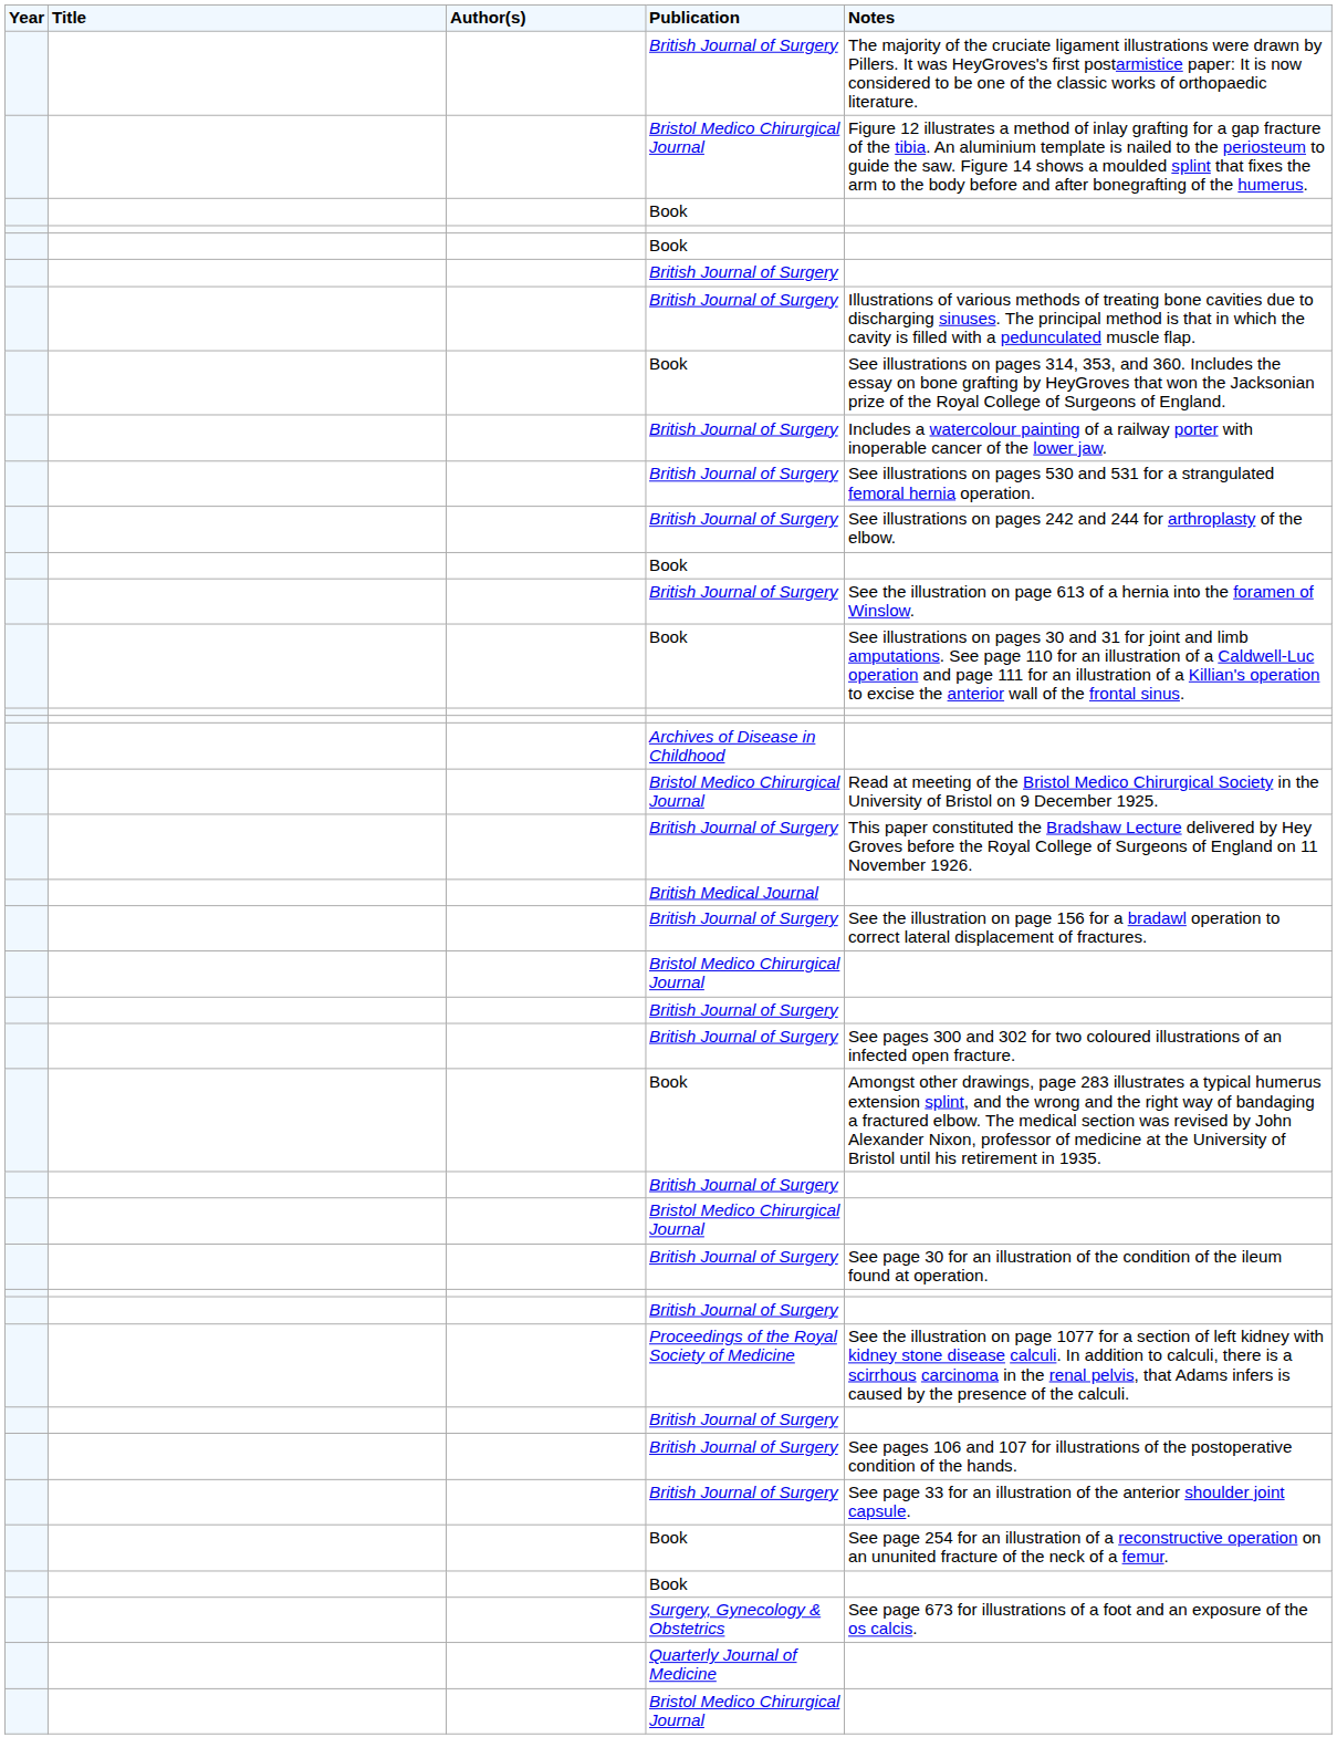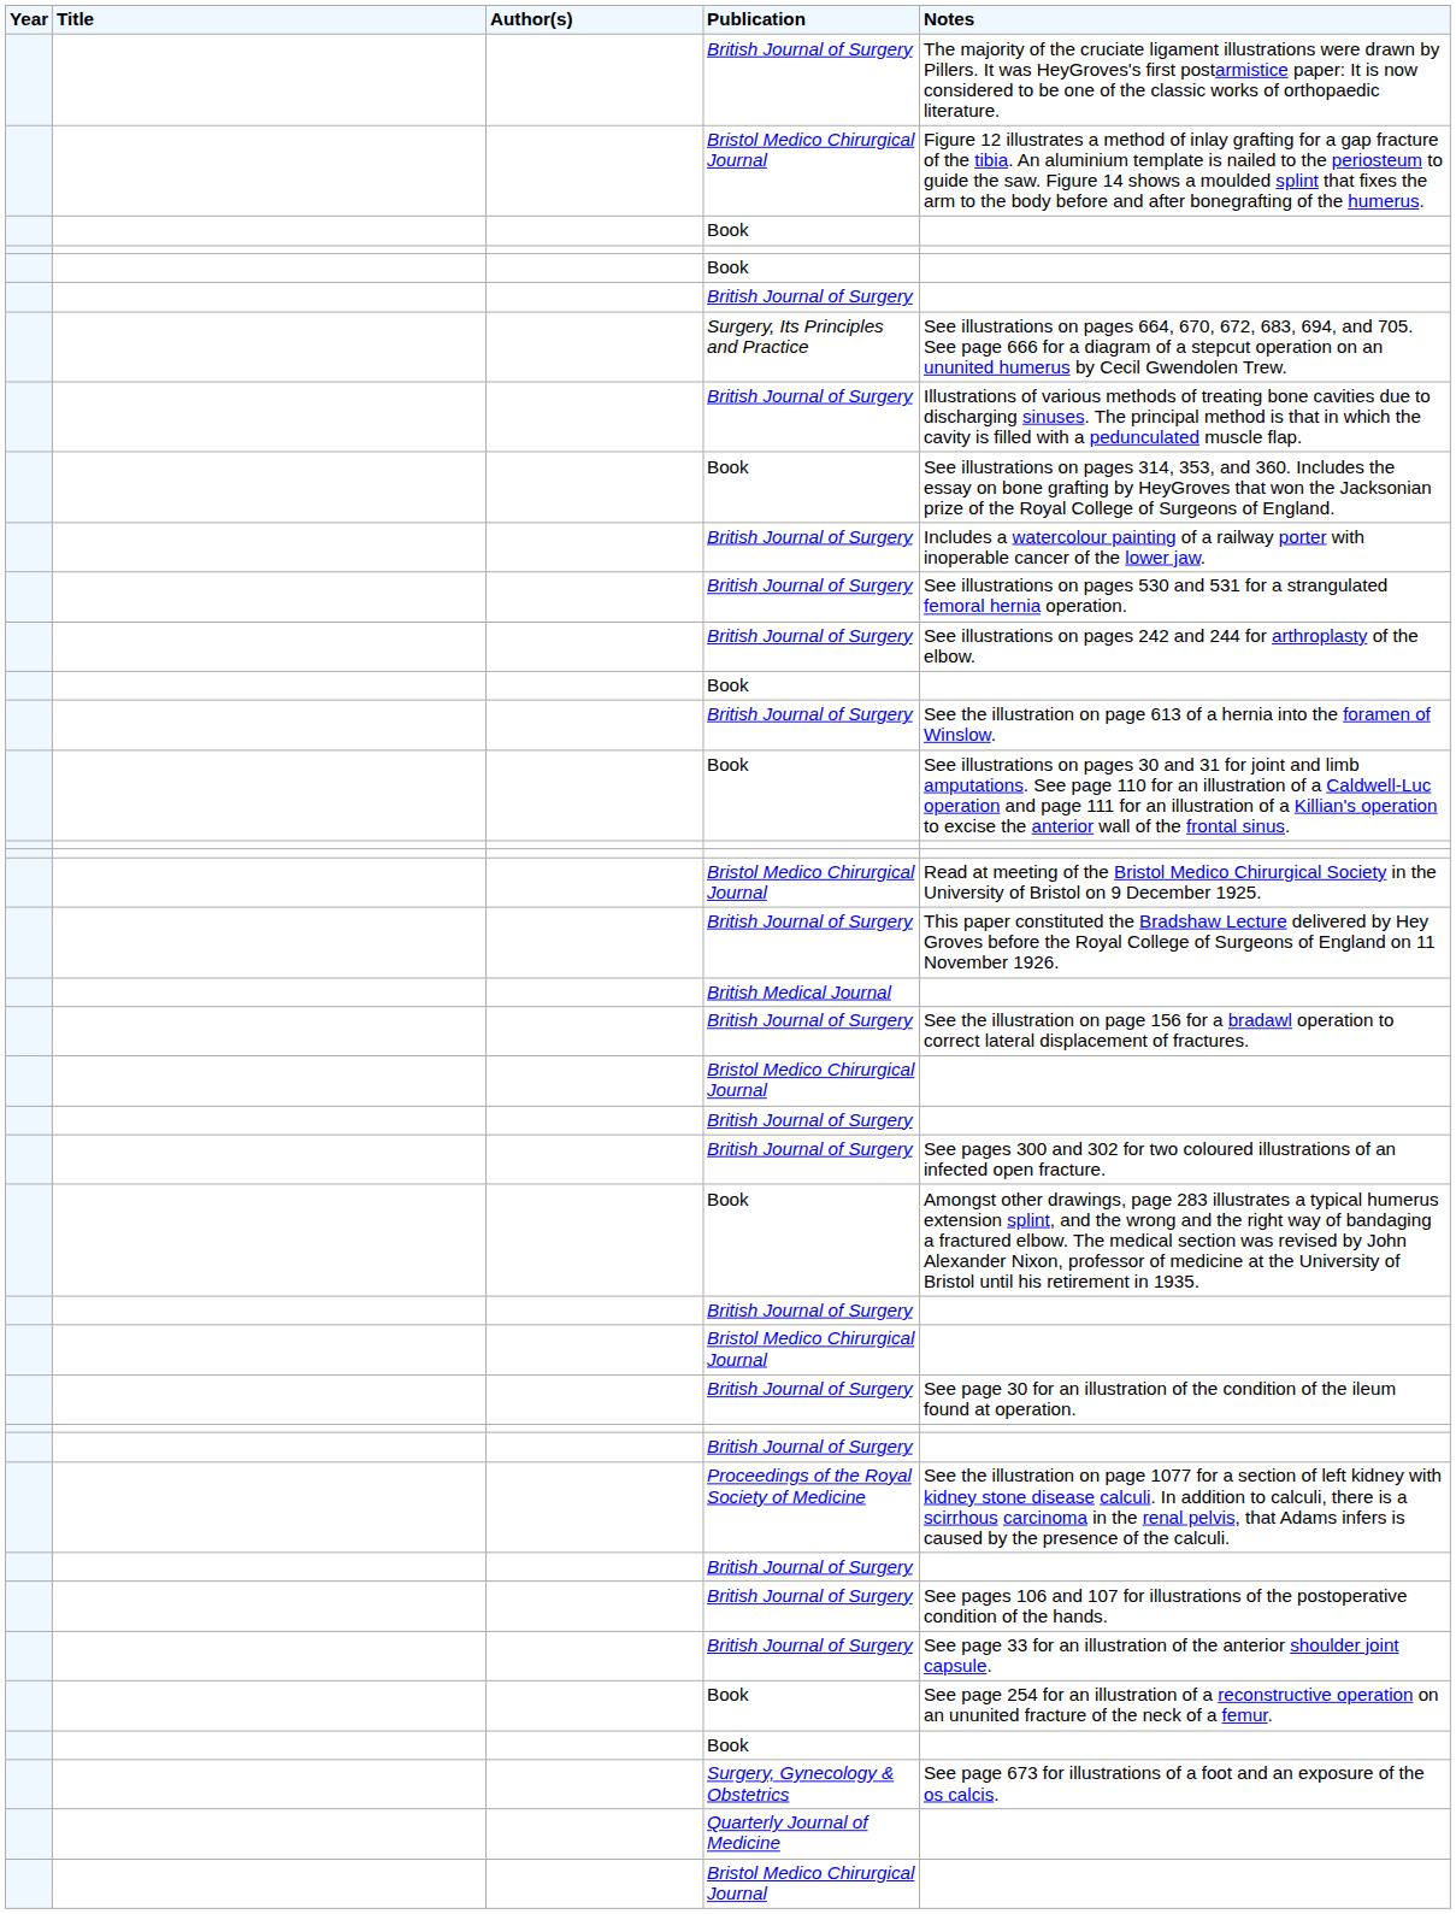 <table class="wikitable plainrowheaders sortable mw-collapsible" style="margin-right: 0; background-color: White; color: Black">
 <tr style="vertical-align: top">
 <th scope="col" style="text-align: left; background-color: AliceBlue; color: Black">Year</th>
 <th scope="col" style="text-align: left; background-color: AliceBlue; color: Black; width: 30%">Title</th>
 <th scope="col" style="text-align: left; background-color: AliceBlue; color: Black; width: 15%">Author(s)</th>
 <th scope="col" style="text-align: left; background-color: AliceBlue; color: Black; width: 15%">Publication</th>
 <th scope="col" style="text-align: left; background-color: AliceBlue; color: Black" class="unsortable">Notes</th>
 </tr>
 <tr style="vertical-align: top">
 <td style="background-color: AliceBlue; color: Black"> </td>
 <td></td>
 <td></td>
 <td><em><a href='#'>British Journal of Surgery</a></em></td>
 <td>The majority of the cruciate ligament illustrations were drawn by Pillers. It was HeyGroves's first post<a href='#'>armistice</a> paper: It is now considered to be one of the classic works of orthopaedic literature.</td>
 </tr>
 <tr style="vertical-align: top">
 <td style="background-color: AliceBlue; color: Black"> </td>
 <td></td>
 <td></td>
 <td><em><a href='#'>Bristol Medico Chirurgical Journal</a></em></td>
 <td>Figure 12 illustrates a method of inlay grafting for a gap fracture of the <a href='#'>tibia</a>. An aluminium template is nailed to the <a href='#'>periosteum</a> to guide the saw. Figure 14 shows a moulded <a href='#'>splint</a> that fixes the arm to the body before and after bonegrafting of the <a href='#'>humerus</a>.</td>
 </tr>
 <tr style="vertical-align: top">
 <td style="background-color: AliceBlue; color: Black"> </td>
 <td></td>
 <td></td>
 <td>Book</td>
 <td></td>
 </tr>
 <tr style="vertical-align: top">
 <td style="background-color: AliceBlue; color: Black"> </td>
 <td></td>
 <td></td>
 <td></td>
 <td></td>
 </tr>
 <tr style="vertical-align: top">
 <td style="background-color: AliceBlue; color: Black"> </td>
 <td><em></em></td>
 <td></td>
 <td>Book</td>
 <td></td>
 </tr>
 <tr style="vertical-align: top">
 <td style="background-color: AliceBlue; color: Black"> </td>
 <td></td>
 <td></td>
 <td><em><a href='#'>British Journal of Surgery</a></em></td>
 <td></td>
+</tr>
+<tr style="vertical-align: top">
+<td style="background-color: AliceBlue; color: Black"> </td>
+<td></td>
+<td></td>
+<td><em>Surgery, Its Principles and Practice</em></td>
+<td>See illustrations on pages 664, 670, 672, 683, 694, and 705. See page 666 for a diagram of a stepcut operation on an <a href='#'>ununited humerus</a> by Cecil Gwendolen Trew.</td>
 </tr>
 <tr style="vertical-align: top">
 <td style="background-color: AliceBlue; color: Black"> </td>
 <td></td>
 <td></td>
 <td><em><a href='#'>British Journal of Surgery</a></em></td>
 <td>Illustrations of various methods of treating bone cavities due to discharging <a href='#'>sinuses</a>. The principal method is that in which the cavity is filled with a <a href='#'>pedunculated</a> muscle flap.</td>
 </tr>
 <tr style="vertical-align: top">
 <td style="background-color: AliceBlue; color: Black"> </td>
 <td><em></em></td>
 <td></td>
 <td>Book</td>
 <td>See illustrations on pages 314, 353, and 360. Includes the essay on bone grafting by HeyGroves that won the Jacksonian prize of the Royal College of Surgeons of England.</td>
 </tr>
 <tr style="vertical-align: top">
 <td style="background-color: AliceBlue; color: Black"> </td>
 <td></td>
 <td></td>
 <td><em><a href='#'>British Journal of Surgery</a></em></td>
 <td>Includes a <a href='#'>watercolour painting</a> of a railway <a href='#'>porter</a> with inoperable cancer of the <a href='#'>lower jaw</a>.</td>
 </tr>
 <tr style="vertical-align: top">
 <td style="background-color: AliceBlue; color: Black"> </td>
 <td></td>
 <td></td>
 <td><em><a href='#'>British Journal of Surgery</a></em></td>
 <td>See illustrations on pages 530 and 531 for a strangulated <a href='#'>femoral hernia</a> operation.</td>
 </tr>
 <tr style="vertical-align: top">
 <td style="background-color: AliceBlue; color: Black"> </td>
 <td></td>
 <td></td>
 <td><em><a href='#'>British Journal of Surgery</a></em></td>
 <td>See illustrations on pages 242 and 244 for <a href='#'>arthroplasty</a> of the elbow.</td>
 </tr>
 <tr style="vertical-align: top">
 <td style="background-color: AliceBlue; color: Black"> </td>
 <td><em></em></td>
 <td></td>
 <td>Book</td>
 <td></td>
 </tr>
 <tr style="vertical-align: top">
 <td style="background-color: AliceBlue; color: Black"> </td>
 <td></td>
 <td></td>
 <td><em><a href='#'>British Journal of Surgery</a></em></td>
 <td>See the illustration on page 613 of a hernia into the <a href='#'>foramen of Winslow</a>.</td>
 </tr>
 <tr style="vertical-align: top">
 <td style="background-color: AliceBlue; color: Black"> </td>
 <td><em></em></td>
 <td></td>
 <td>Book</td>
 <td>See illustrations on pages 30 and 31 for joint and limb <a href='#'>amputations</a>. See page 110 for an illustration of a <a href='#'>Caldwell‑Luc operation</a> and page 111 for an illustration of a <a href='#'>Killian's operation</a> to excise the <a href='#'>anterior</a> wall of the <a href='#'>frontal sinus</a>.</td>
 </tr>
 <tr style="vertical-align: top">
 <td style="background-color: AliceBlue; color: Black"> </td>
 <td></td>
 <td></td>
 <td></td>
 <td></td>
 </tr>
 <tr style="vertical-align: top">
 <td style="background-color: AliceBlue; color: Black"> </td>
 <td></td>
 <td></td>
 <td></td>
-<td></td>
-</tr>
-<tr style="vertical-align: top">
-<td style="background-color: AliceBlue; color: Black"> </td>
-<td></td>
-<td></td>
-<td><em><a href='#'>Archives of Disease in Childhood</a></em></td>
 <td></td>
 </tr>
 <tr style="vertical-align: top">
 <td style="background-color: AliceBlue; color: Black"> </td>
 <td></td>
 <td></td>
 <td><em><a href='#'>Bristol Medico Chirurgical Journal</a></em></td>
 <td>Read at meeting of the <a href='#'>Bristol Medico Chirurgical Society</a> in the University of Bristol on 9 December 1925.</td>
 </tr>
 <tr style="vertical-align: top">
 <td style="background-color: AliceBlue; color: Black"> </td>
 <td></td>
 <td></td>
 <td><em><a href='#'>British Journal of Surgery</a></em></td>
 <td>This paper constituted the <a href='#'>Bradshaw Lecture</a> delivered by Hey Groves before the Royal College of Surgeons of England on 11 November 1926.</td>
 </tr>
 <tr style="vertical-align: top">
 <td style="background-color: AliceBlue; color: Black"> </td>
 <td></td>
 <td></td>
 <td><em><a href='#'>British Medical Journal</a></em></td>
 <td></td>
 </tr>
 <tr style="vertical-align: top">
 <td style="background-color: AliceBlue; color: Black"> </td>
 <td></td>
 <td></td>
 <td><em><a href='#'>British Journal of Surgery</a></em></td>
 <td>See the illustration on page 156 for a <a href='#'>bradawl</a> operation to correct lateral displacement of fractures.</td>
 </tr>
 <tr style="vertical-align: top">
 <td style="background-color: AliceBlue; color: Black"> </td>
 <td></td>
 <td></td>
 <td><em><a href='#'>Bristol Medico Chirurgical Journal</a></em></td>
 <td></td>
 </tr>
 <tr style="vertical-align: top">
 <td style="background-color: AliceBlue; color: Black"> </td>
 <td></td>
 <td></td>
 <td><em><a href='#'>British Journal of Surgery</a></em></td>
 <td></td>
 </tr>
 <tr style="vertical-align: top">
 <td style="background-color: AliceBlue; color: Black"> </td>
 <td></td>
 <td></td>
 <td><em><a href='#'>British Journal of Surgery</a></em></td>
 <td>See pages 300 and 302 for two coloured illustrations of an infected open fracture.</td>
 </tr>
 <tr style="vertical-align: top">
 <td style="background-color: AliceBlue; color: Black"> </td>
 <td><em></em></td>
 <td></td>
 <td>Book</td>
 <td>Amongst other drawings, page 283 illustrates a typical humerus extension <a href='#'>splint</a>, and the wrong and the right way of bandaging a fractured elbow. The medical section was revised by John Alexander Nixon, professor of medicine at the University of Bristol until his retirement in 1935.</td>
 </tr>
 <tr style="vertical-align: top">
 <td style="background-color: AliceBlue; color: Black"> </td>
 <td></td>
 <td></td>
 <td><em><a href='#'>British Journal of Surgery</a></em></td>
 <td></td>
 </tr>
 <tr style="vertical-align: top">
 <td style="background-color: AliceBlue; color: Black"> </td>
 <td></td>
 <td></td>
 <td><em><a href='#'>Bristol Medico Chirurgical Journal</a></em></td>
 <td></td>
 </tr>
 <tr style="vertical-align: top">
 <td style="background-color: AliceBlue; color: Black"> </td>
 <td></td>
 <td></td>
 <td><em><a href='#'>British Journal of Surgery</a></em></td>
 <td>See page 30 for an illustration of the condition of the ileum found at operation.</td>
 </tr>
 <tr style="vertical-align: top">
 <td style="background-color: AliceBlue; color: Black"> </td>
 <td></td>
 <td></td>
 <td></td>
 <td></td>
 </tr>
 <tr style="vertical-align: top">
 <td style="background-color: AliceBlue; color: Black"> </td>
 <td></td>
 <td></td>
 <td><em><a href='#'>British Journal of Surgery</a></em></td>
 <td></td>
 </tr>
 <tr style="vertical-align: top">
 <td style="background-color: AliceBlue; color: Black"> </td>
 <td></td>
 <td></td>
 <td><em><a href='#'>Proceedings of the Royal Society of Medicine</a></em></td>
 <td>See the illustration on page 1077 for a section of left kidney with <a href='#'>kidney stone disease</a> <a href='#'>calculi</a>. In addition to calculi, there is a <a href='#'>scirrhous</a> <a href='#'>carcinoma</a> in the <a href='#'>renal pelvis</a>, that Adams infers is caused by the presence of the calculi.</td>
 </tr>
 <tr style="vertical-align: top">
 <td style="background-color: AliceBlue; color: Black"> </td>
 <td></td>
 <td></td>
 <td><em><a href='#'>British Journal of Surgery</a></em></td>
 <td></td>
 </tr>
 <tr style="vertical-align: top">
 <td style="background-color: AliceBlue; color: Black"> </td>
 <td></td>
 <td></td>
 <td><em><a href='#'>British Journal of Surgery</a></em></td>
 <td>See pages 106 and 107 for illustrations of the postoperative condition of the hands.</td>
 </tr>
 <tr style="vertical-align: top">
 <td style="background-color: AliceBlue; color: Black"> </td>
 <td></td>
 <td></td>
 <td><em><a href='#'>British Journal of Surgery</a></em></td>
 <td>See page 33 for an illustration of the anterior <a href='#'>shoulder joint capsule</a>.</td>
 </tr>
 <tr style="vertical-align: top">
 <td style="background-color: AliceBlue; color: Black"> </td>
 <td><em></em></td>
 <td></td>
 <td>Book</td>
 <td>See page 254 for an illustration of a <a href='#'>reconstructive operation</a> on an ununited fracture of the neck of a <a href='#'>femur</a>.</td>
 </tr>
 <tr style="vertical-align: top">
 <td style="background-color: AliceBlue; color: Black"> </td>
 <td><em></em></td>
 <td></td>
 <td>Book</td>
 <td></td>
 </tr>
 <tr style="vertical-align: top">
 <td style="background-color: AliceBlue; color: Black"> </td>
 <td></td>
 <td></td>
 <td><em><a href='#'>Surgery, Gynecology & Obstetrics</a></em></td>
 <td>See page 673 for illustrations of a foot and an exposure of the <a href='#'>os calcis</a>.</td>
 </tr>
 <tr style="vertical-align: top">
 <td style="background-color: AliceBlue; color: Black"> </td>
 <td></td>
 <td></td>
 <td><em><a href='#'>Quarterly Journal of Medicine</a></em></td>
 <td></td>
 </tr>
 <tr style="vertical-align: top">
 <td style="background-color: AliceBlue; color: Black"> </td>
 <td></td>
 <td></td>
 <td><em><a href='#'>Bristol Medico Chirurgical Journal</a></em></td>
 <td></td>
 </tr>
 </table>
